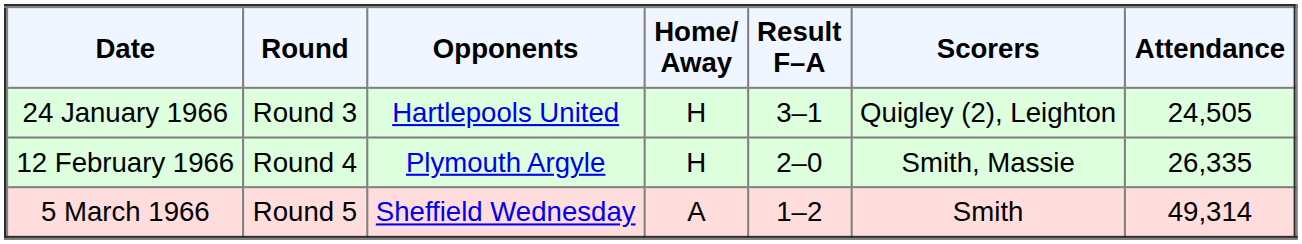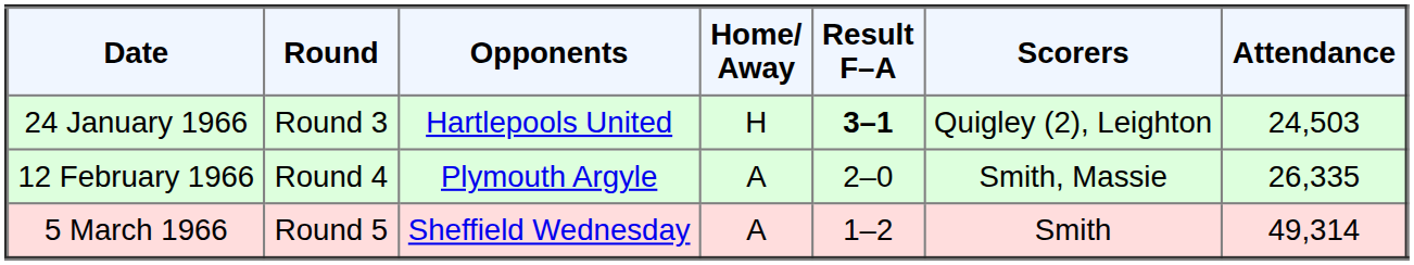 <table border="2" cellpadding="4" style="border-collapse:collapse; text-align:center; font-size:smaller;">
 <tr style="background:#f0f6ff;">
 <th><strong>Date</strong></th>
 <th><strong>Round</strong></th>
 <th><strong>Opponents</strong></th>
 <th><strong>Home/<br>Away</strong></th>
 <th><strong>Result<br>F–A</strong></th>
 <th><strong>Scorers</strong></th>
 <th><strong>Attendance</strong></th>
 </tr>
 <tr bgcolor="#ddffdd">
 <td>24 January 1966</td>
 <td>Round 3</td>
 <td><a href='#'>Hartlepools United</a></td>
 <td>H</td>
-<td>3–1</td>
+<td><strong>3–1</strong></td>
 <td>Quigley (2), Leighton</td>
-<td>24,505</td>
+<td>24,503</td>
 </tr>
 <tr bgcolor="#ddffdd">
 <td>12 February 1966</td>
 <td>Round 4</td>
 <td><a href='#'>Plymouth Argyle</a></td>
-<td>H</td>
+<td>A</td>
 <td>2–0</td>
 <td>Smith, Massie</td>
 <td>26,335</td>
 </tr>
 <tr bgcolor="#ffdddd">
 <td>5 March 1966</td>
 <td>Round 5</td>
 <td><a href='#'>Sheffield Wednesday</a></td>
 <td>A</td>
 <td>1–2</td>
 <td>Smith</td>
 <td>49,314</td>
 </tr>
 </table>
